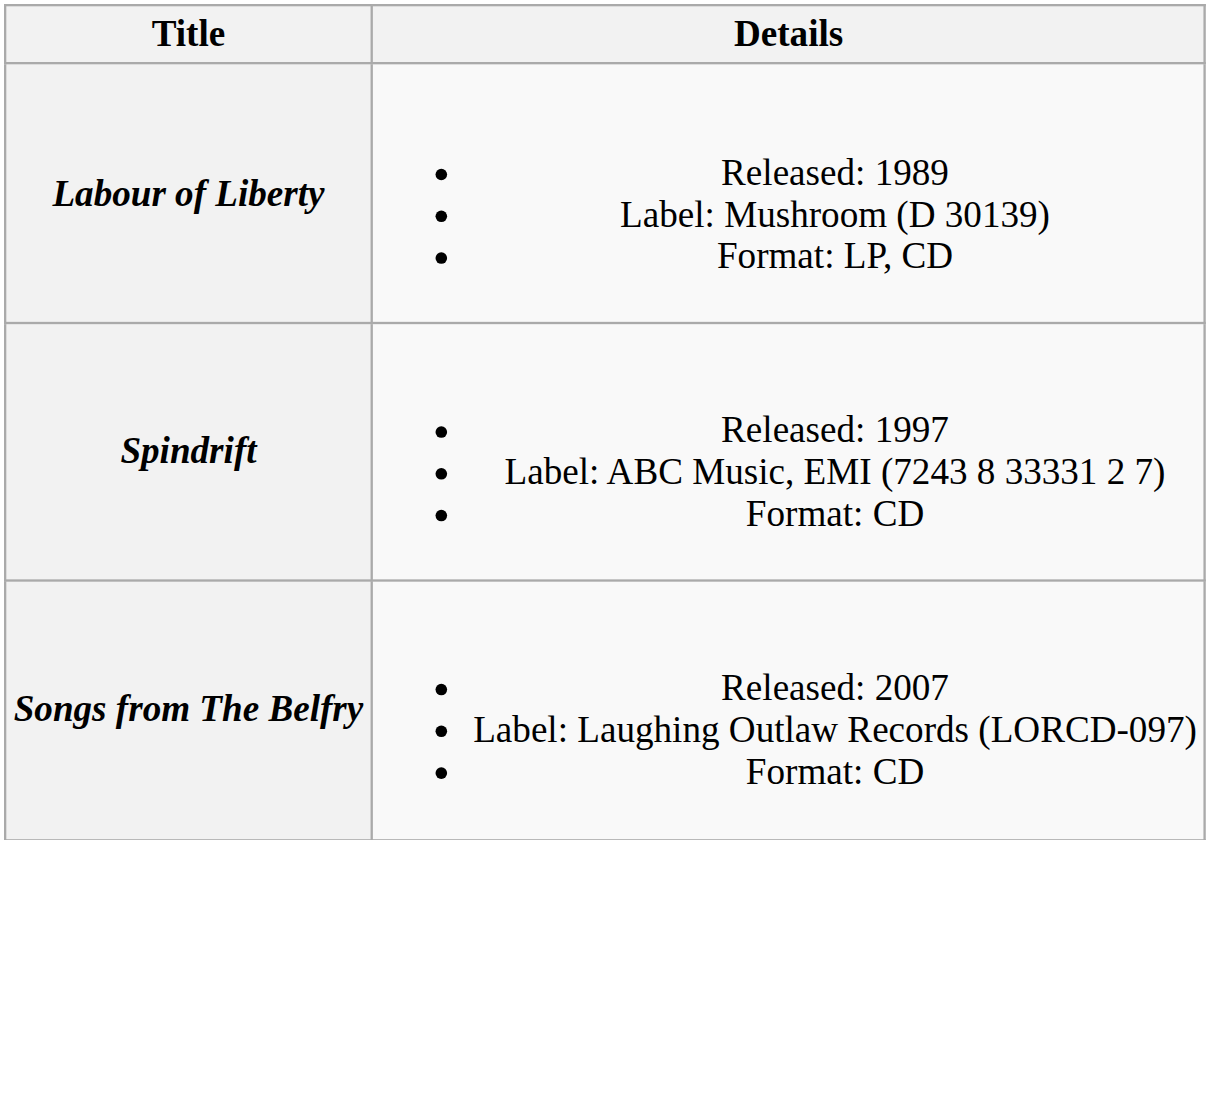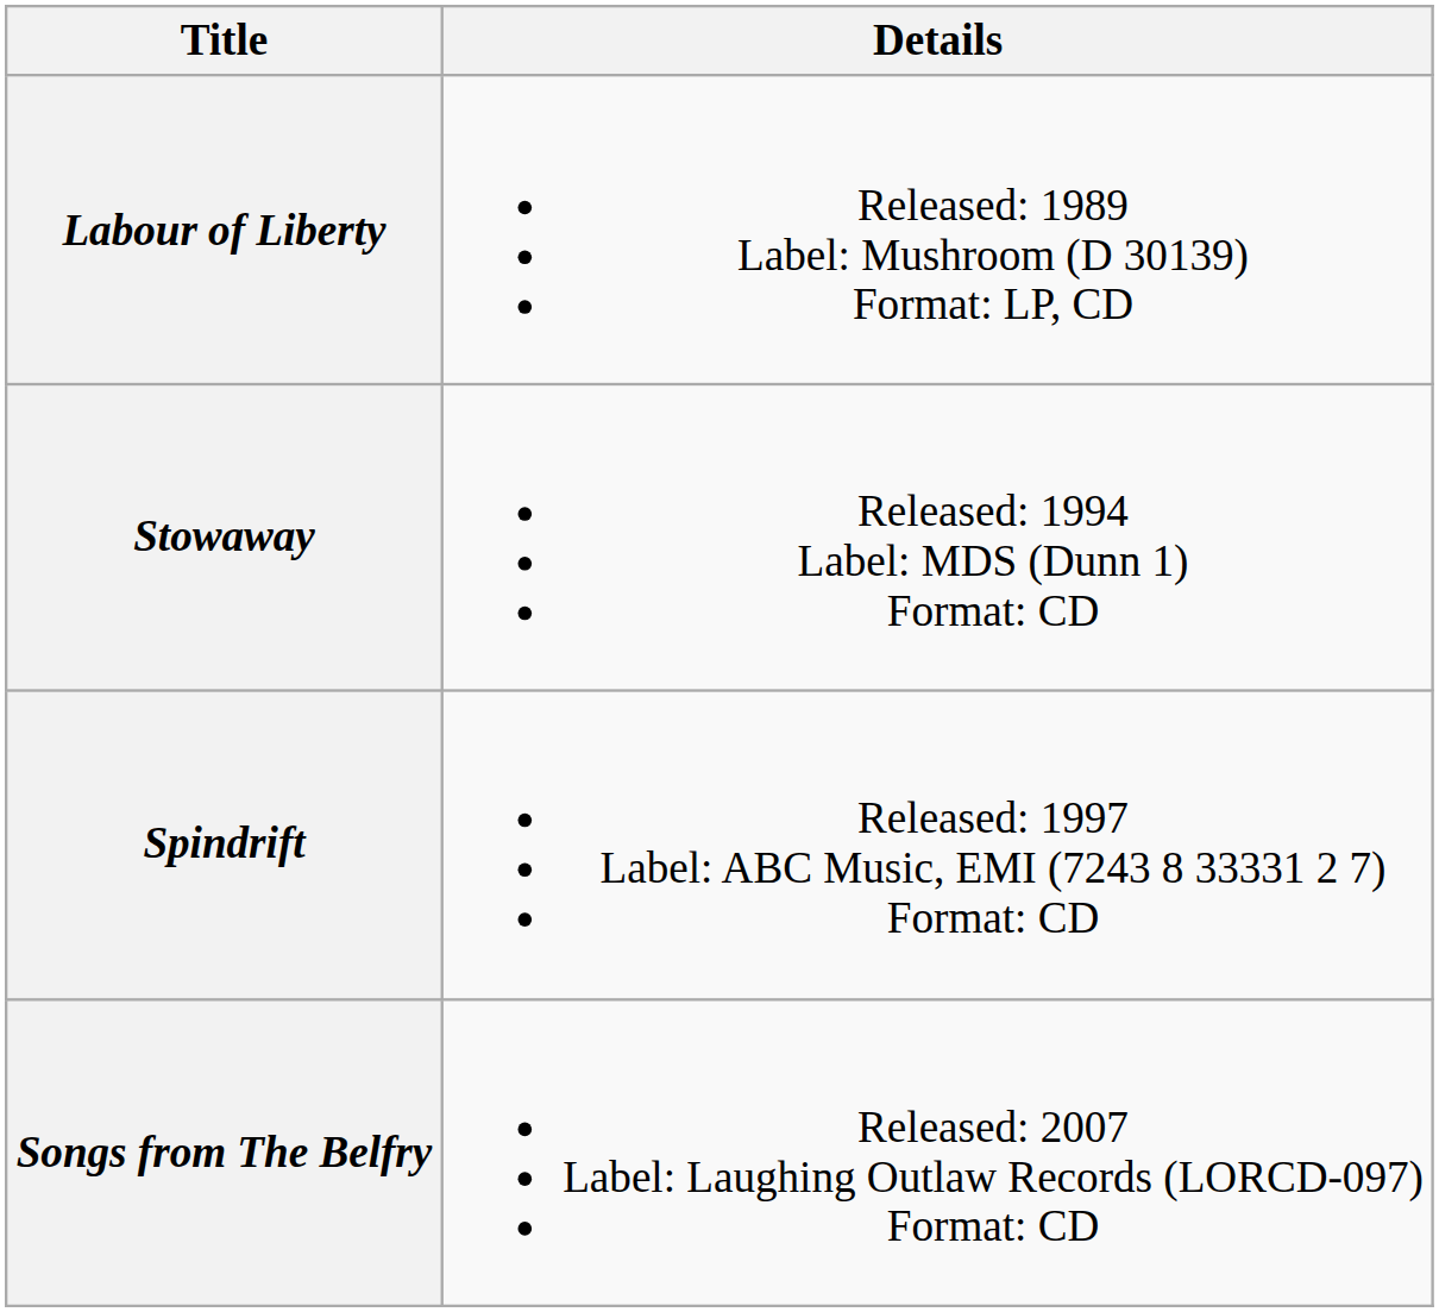 <table class="wikitable plainrowheaders" style="text-align:center;" border="1">
 <tr>
 <th>Title</th>
 <th>Details</th>
 </tr>
 <tr>
 <th scope="row"><em>Labour of Liberty</em></th>
 <td><br><ul><li>Released: 1989</li><li>Label: Mushroom (D 30139)</li><li>Format: LP, CD</li></ul></td>
 </tr>
 <tr>
+<th scope="row"><em>Stowaway</em></th>
+<td><br><ul><li>Released: 1994</li><li>Label: MDS (Dunn 1)</li><li>Format: CD</li></ul></td>
+</tr>
+<tr>
 <th scope="row"><em>Spindrift</em></th>
 <td><br><ul><li>Released: 1997 </li><li>Label: ABC Music, EMI (7243 8 33331 2 7)</li><li>Format: CD</li></ul></td>
 </tr>
 <tr>
 <th scope="row"><em>Songs from The Belfry</em></th>
 <td><br><ul><li>Released: 2007</li><li>Label: Laughing Outlaw Records (LORCD-097)</li><li>Format: CD</li></ul></td>
 </tr>
 </table>
